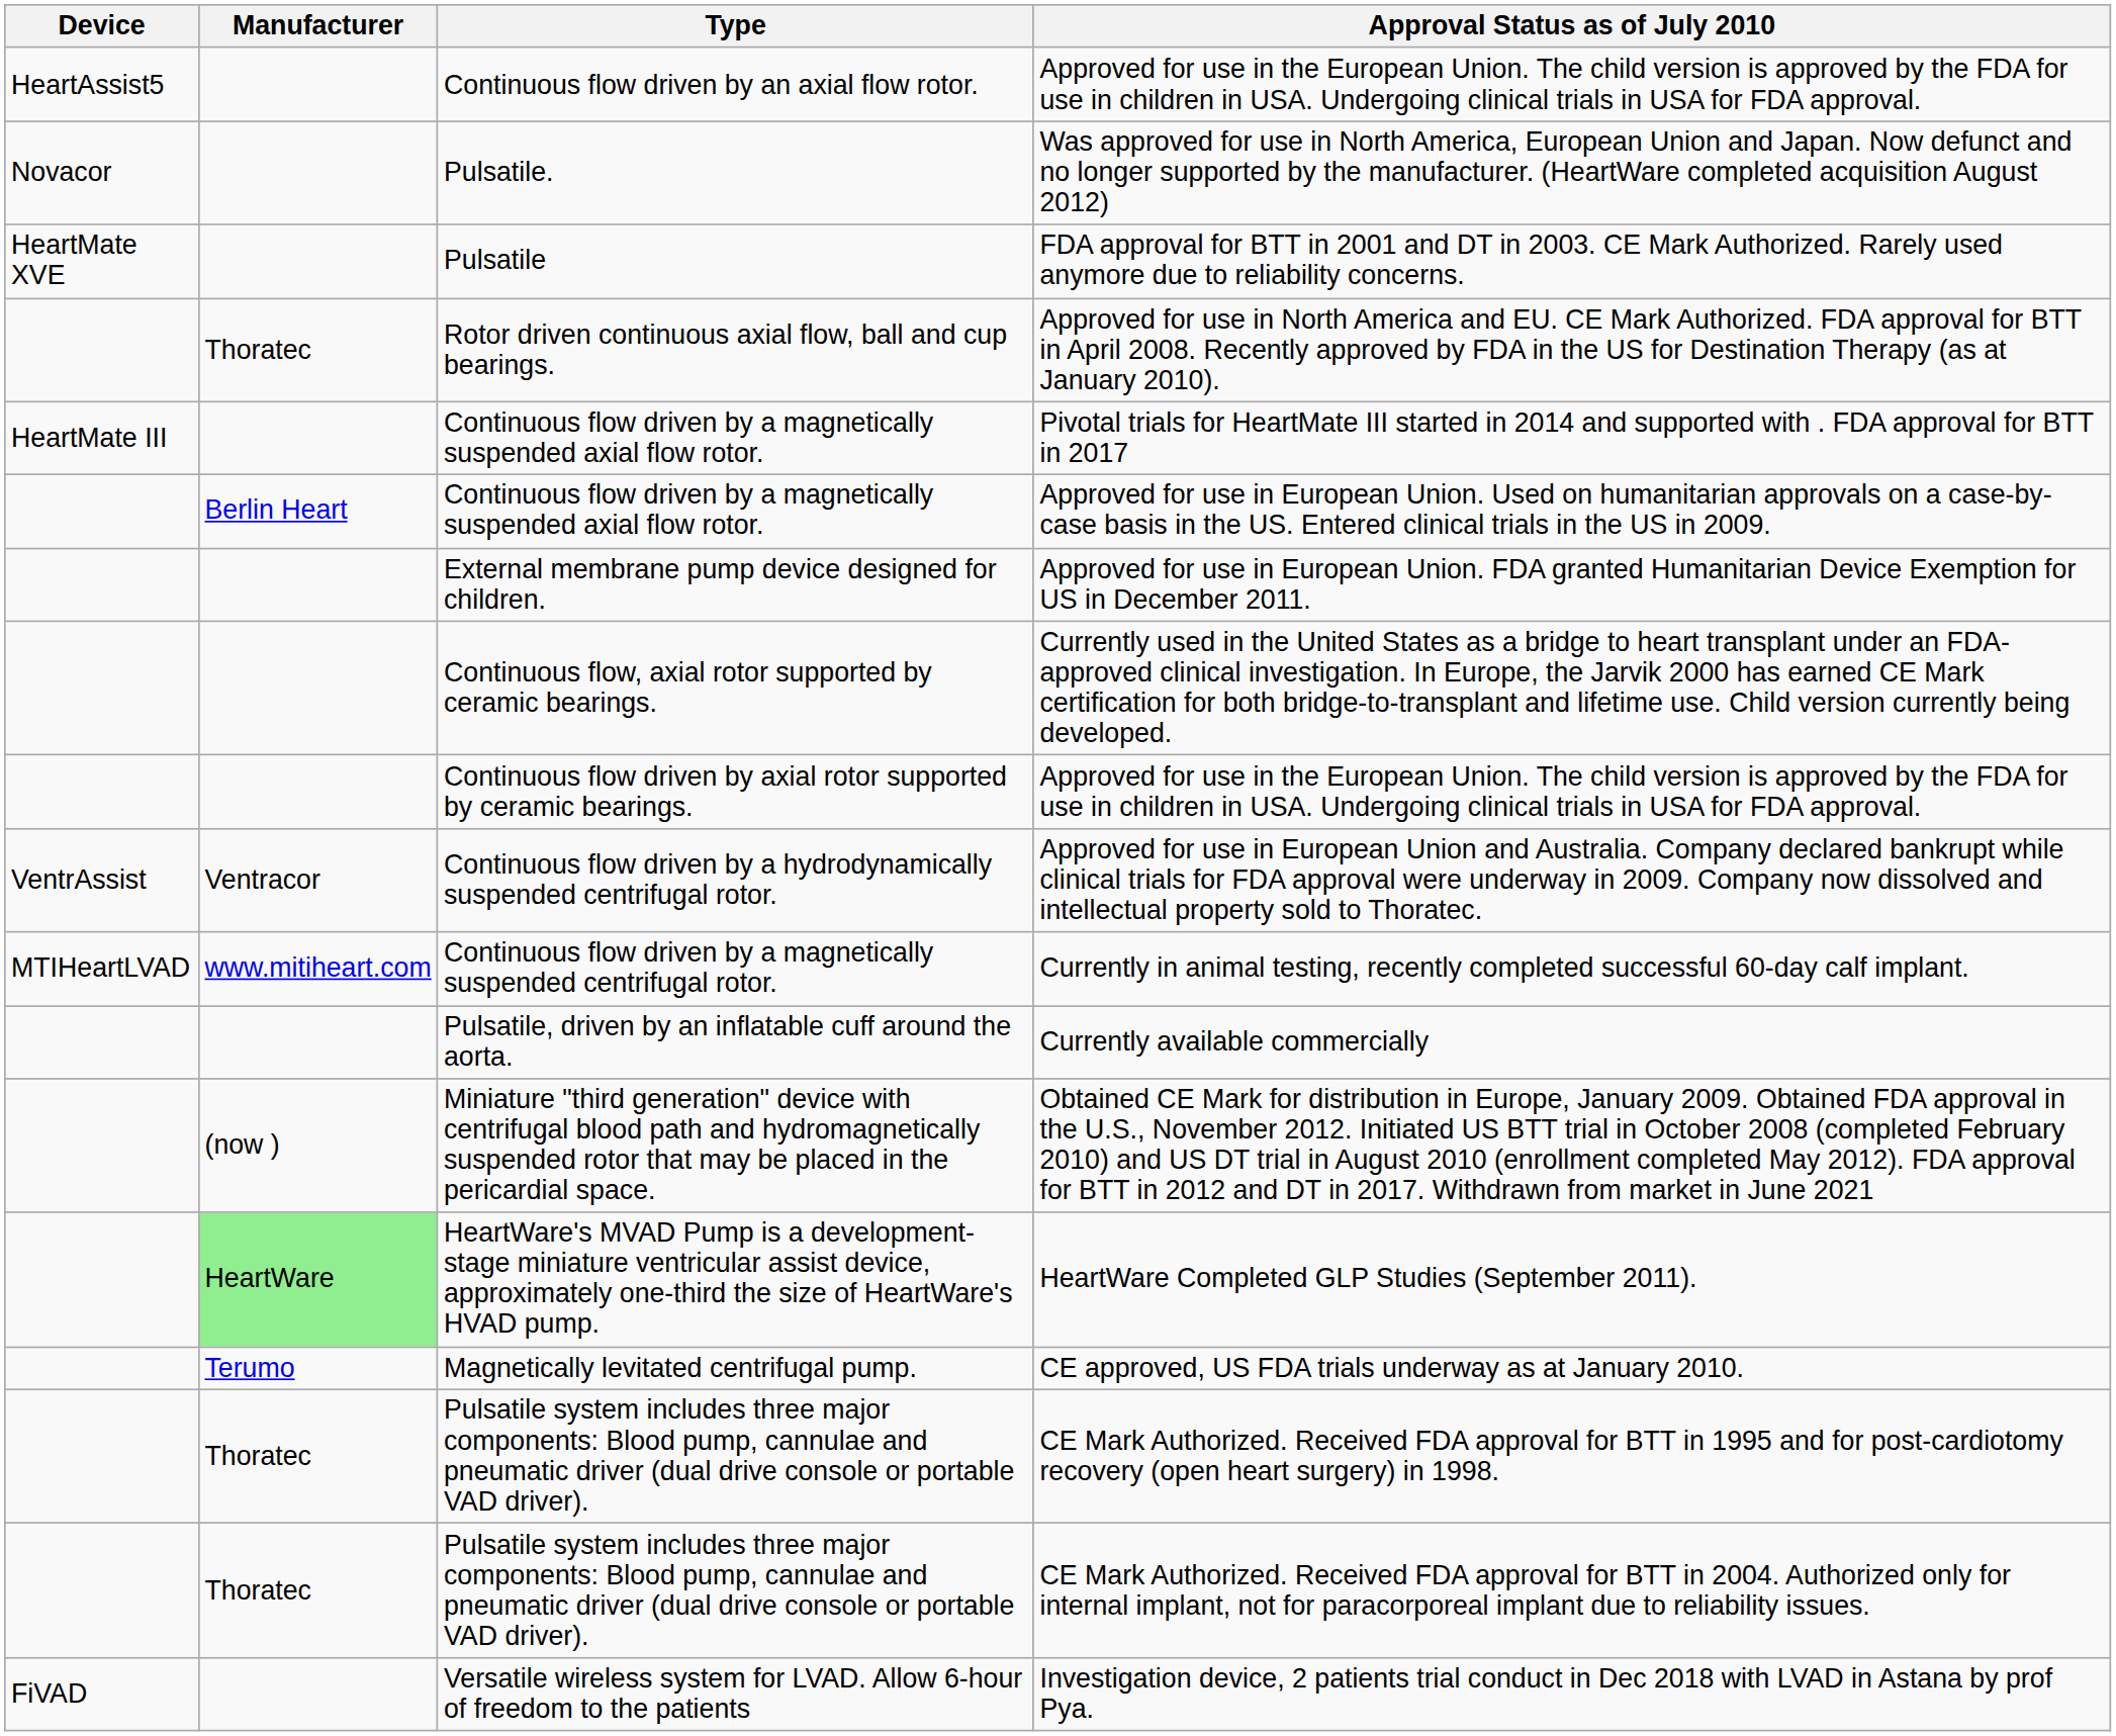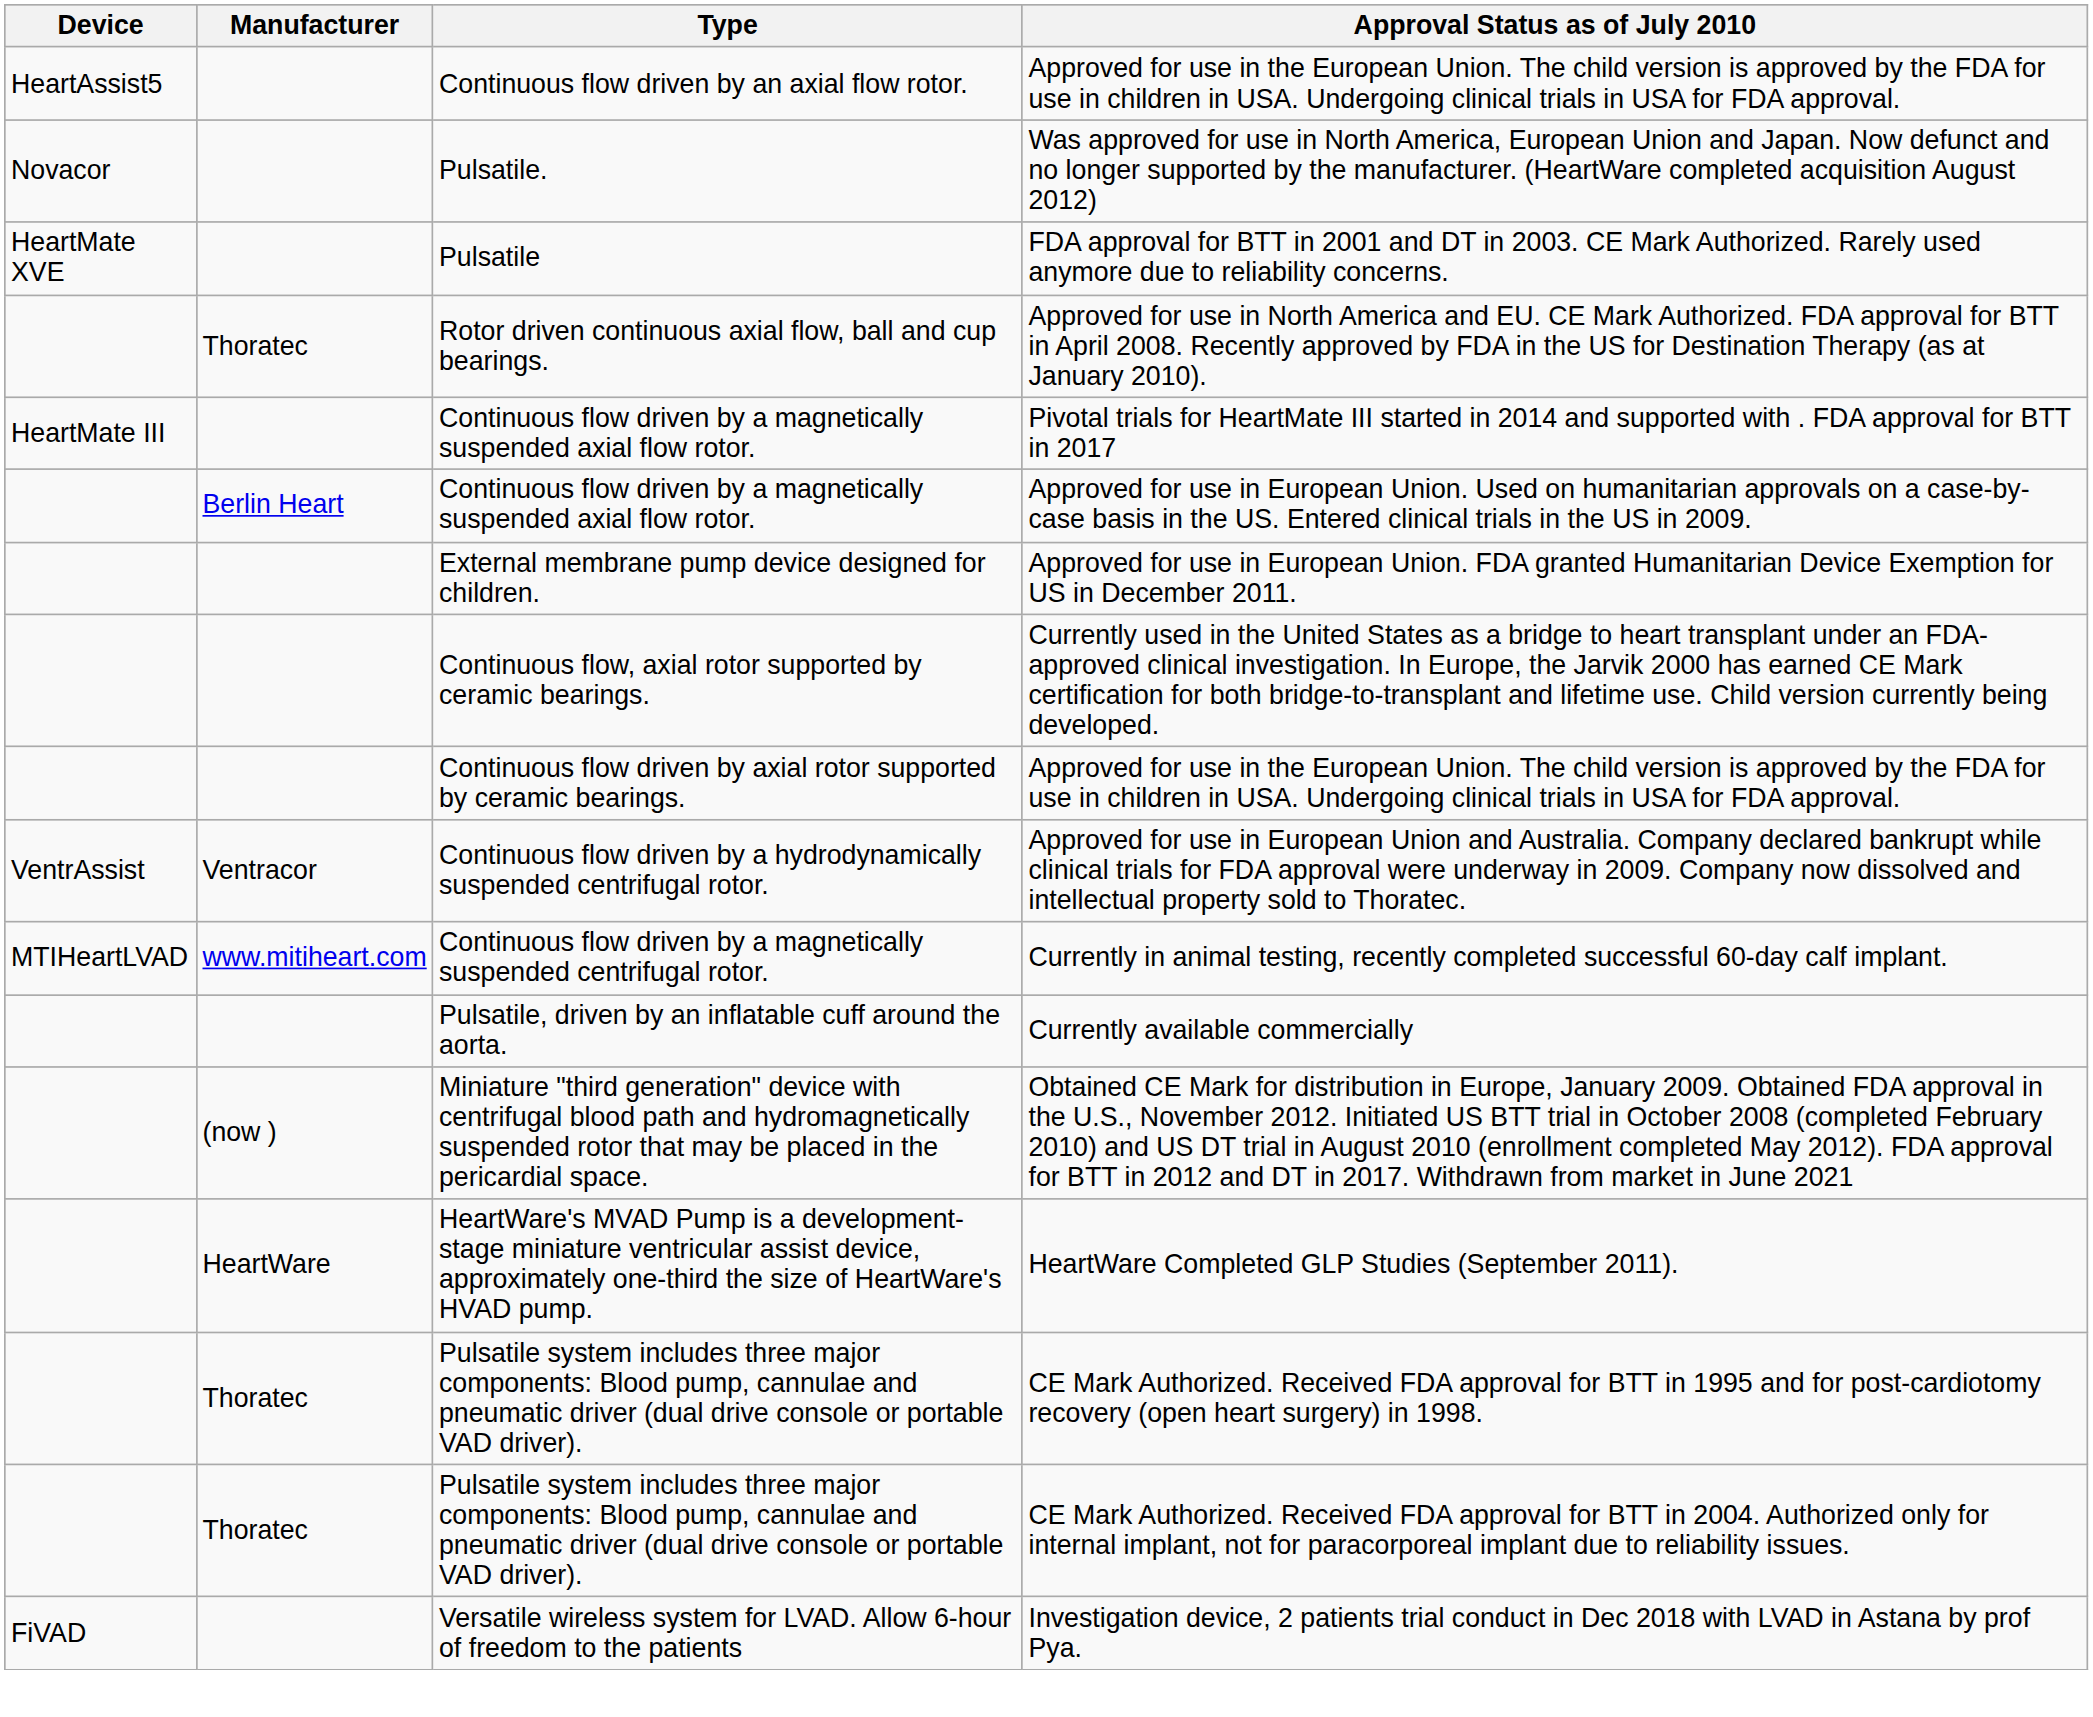 <table class="wikitable">
 <tr>
 <th>Device</th>
 <th>Manufacturer</th>
 <th>Type</th>
 <th>Approval Status as of July 2010</th>
 </tr>
 <tr>
 <td>HeartAssist5</td>
 <td></td>
 <td>Continuous flow driven by an axial flow rotor.</td>
 <td>Approved for use in the European Union. The child version is approved by the FDA for use in children in USA. Undergoing clinical trials in USA for FDA approval.</td>
 </tr>
 <tr>
 <td>Novacor</td>
 <td></td>
 <td>Pulsatile.</td>
 <td>Was approved for use in North America, European Union and Japan. Now defunct and no longer supported by the manufacturer. (HeartWare completed acquisition August 2012)</td>
 </tr>
 <tr>
 <td>HeartMate XVE</td>
 <td></td>
 <td>Pulsatile</td>
 <td>FDA approval for BTT in 2001 and DT in 2003. CE Mark Authorized. Rarely used anymore due to reliability concerns.</td>
 </tr>
 <tr>
 <td></td>
 <td>Thoratec</td>
 <td>Rotor driven continuous axial flow, ball and cup bearings.</td>
 <td>Approved for use in North America and EU. CE Mark Authorized. FDA approval for BTT in April 2008. Recently approved by FDA in the US for Destination Therapy (as at January 2010).</td>
 </tr>
 <tr>
 <td>HeartMate III</td>
 <td></td>
 <td>Continuous flow driven by a magnetically suspended axial flow rotor.</td>
 <td>Pivotal trials for HeartMate III started in 2014 and supported with . FDA approval for BTT in 2017</td>
 </tr>
 <tr>
 <td></td>
 <td><a href='#'>Berlin Heart</a></td>
 <td>Continuous flow driven by a magnetically suspended axial flow rotor.</td>
 <td>Approved for use in European Union. Used on humanitarian approvals on a case-by-case basis in the US. Entered clinical trials in the US in 2009.</td>
 </tr>
 <tr>
 <td></td>
 <td></td>
 <td>External membrane pump device designed for children.</td>
 <td>Approved for use in European Union. FDA granted Humanitarian Device Exemption for US in December 2011.</td>
 </tr>
 <tr>
 <td></td>
 <td></td>
 <td>Continuous flow, axial rotor supported by ceramic bearings.</td>
 <td>Currently used in the United States as a bridge to heart transplant under an FDA-approved clinical investigation. In Europe, the Jarvik 2000 has earned CE Mark certification for both bridge-to-transplant and lifetime use. Child version currently being developed.</td>
 </tr>
 <tr>
 <td></td>
 <td></td>
 <td>Continuous flow driven by axial rotor supported by ceramic bearings.</td>
 <td>Approved for use in the European Union. The child version is approved by the FDA for use in children in USA. Undergoing clinical trials in USA for FDA approval.</td>
 </tr>
 <tr>
 <td>VentrAssist</td>
 <td>Ventracor</td>
 <td>Continuous flow driven by a hydrodynamically suspended centrifugal rotor.</td>
 <td>Approved for use in European Union and Australia. Company declared bankrupt while clinical trials for FDA approval were underway in 2009. Company now dissolved and intellectual property sold to Thoratec.</td>
 </tr>
 <tr>
 <td>MTIHeartLVAD</td>
 <td><a href='#'>www.mitiheart.com</a></td>
 <td>Continuous flow driven by a magnetically suspended centrifugal rotor.</td>
 <td>Currently in animal testing, recently completed successful 60-day calf implant.</td>
 </tr>
 <tr>
 <td></td>
 <td></td>
 <td>Pulsatile, driven by an inflatable cuff around the aorta.</td>
 <td>Currently available commercially</td>
 </tr>
 <tr>
 <td></td>
 <td> (now )</td>
 <td>Miniature "third generation" device with centrifugal blood path and hydromagnetically suspended rotor that may be placed in the pericardial space.</td>
 <td>Obtained CE Mark for distribution in Europe, January 2009. Obtained FDA approval in the U.S., November 2012. Initiated US BTT trial in October 2008 (completed February 2010) and US DT trial in August 2010 (enrollment completed May 2012). FDA approval for BTT in 2012 and DT in 2017. Withdrawn from market in June 2021</td>
 </tr>
 <tr>
 <td></td>
-<td style="background: lightgreen;">HeartWare</td>
+<td>HeartWare</td>
 <td>HeartWare's MVAD Pump is a development-stage miniature ventricular assist device, approximately one-third the size of HeartWare's HVAD pump.</td>
 <td>HeartWare Completed GLP Studies (September 2011).</td>
-</tr>
-<tr>
-<td></td>
-<td><a href='#'>Terumo</a></td>
-<td>Magnetically levitated centrifugal pump.</td>
-<td>CE approved, US FDA trials underway as at January 2010.</td>
 </tr>
 <tr>
 <td></td>
 <td>Thoratec</td>
 <td>Pulsatile system includes three major components: Blood pump, cannulae and pneumatic driver (dual drive console or portable VAD driver).</td>
 <td>CE Mark Authorized. Received FDA approval for BTT in 1995 and for post-cardiotomy recovery (open heart surgery) in 1998.</td>
 </tr>
 <tr>
 <td></td>
 <td>Thoratec</td>
 <td>Pulsatile system includes three major components: Blood pump, cannulae and pneumatic driver (dual drive console or portable VAD driver).</td>
 <td>CE Mark Authorized. Received FDA approval for BTT in 2004. Authorized only for internal implant, not for paracorporeal implant due to reliability issues.</td>
 </tr>
 <tr>
 <td>FiVAD</td>
 <td></td>
 <td>Versatile wireless system for LVAD. Allow 6-hour of freedom to the patients</td>
 <td>Investigation device, 2 patients trial conduct in Dec 2018 with  LVAD in Astana by prof Pya.</td>
 </tr>
 </table>
